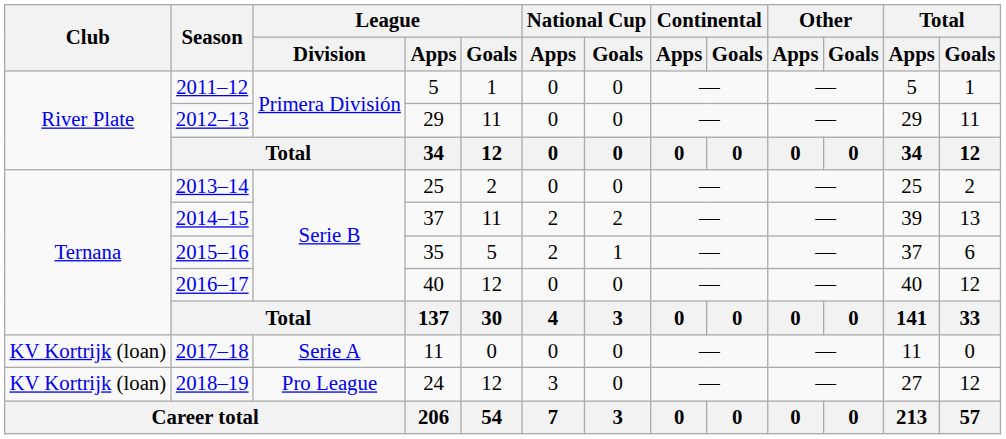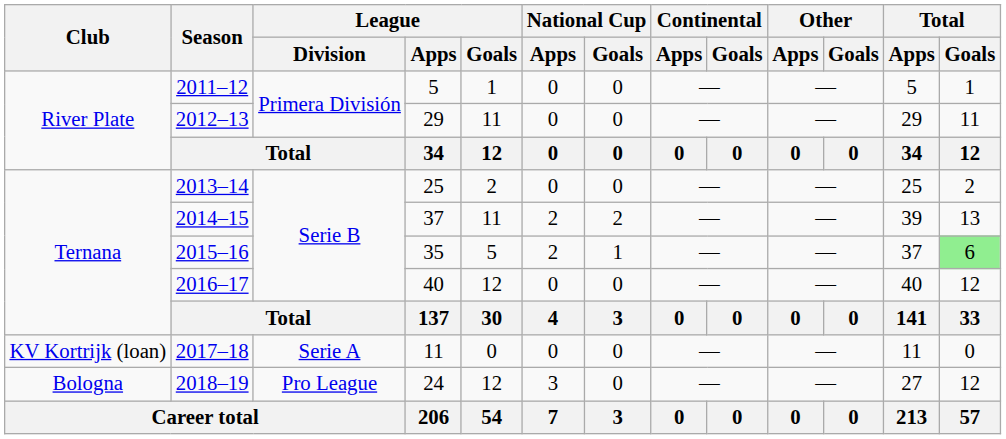 <table class="wikitable" style="text-align: center;">
 <tr>
 <th rowspan="2">Club</th>
 <th rowspan="2">Season</th>
 <th colspan="3">League</th>
 <th colspan="2">National Cup</th>
 <th colspan="2">Continental</th>
 <th colspan="2">Other</th>
 <th colspan="2">Total</th>
 </tr>
 <tr>
 <th>Division</th>
 <th>Apps</th>
 <th>Goals</th>
 <th>Apps</th>
 <th>Goals</th>
 <th>Apps</th>
 <th>Goals</th>
 <th>Apps</th>
 <th>Goals</th>
 <th>Apps</th>
 <th>Goals</th>
 </tr>
 <tr>
 <td rowspan="3"><a href='#'>River Plate</a></td>
 <td><a href='#'>2011–12</a></td>
 <td rowspan="2"><a href='#'>Primera División</a></td>
 <td>5</td>
 <td>1</td>
 <td>0</td>
 <td>0</td>
 <td colspan="2">—</td>
 <td colspan="2">—</td>
 <td>5</td>
 <td>1</td>
 </tr>
 <tr>
 <td><a href='#'>2012–13</a></td>
 <td>29</td>
 <td>11</td>
 <td>0</td>
 <td>0</td>
 <td colspan="2">—</td>
 <td colspan="2">—</td>
 <td>29</td>
 <td>11</td>
 </tr>
 <tr>
 <th colspan="2">Total</th>
 <th>34</th>
 <th>12</th>
 <th>0</th>
 <th>0</th>
 <th>0</th>
 <th>0</th>
 <th>0</th>
 <th>0</th>
 <th>34</th>
 <th>12</th>
 </tr>
 <tr>
 <td rowspan="5"><a href='#'>Ternana</a></td>
 <td><a href='#'>2013–14</a></td>
 <td rowspan="4"><a href='#'>Serie B</a></td>
 <td>25</td>
 <td>2</td>
 <td>0</td>
 <td>0</td>
 <td colspan="2">—</td>
 <td colspan="2">—</td>
 <td>25</td>
 <td>2</td>
 </tr>
 <tr>
 <td><a href='#'>2014–15</a></td>
 <td>37</td>
 <td>11</td>
 <td>2</td>
 <td>2</td>
 <td colspan="2">—</td>
 <td colspan="2">—</td>
 <td>39</td>
 <td>13</td>
 </tr>
 <tr>
 <td><a href='#'>2015–16</a></td>
 <td>35</td>
 <td>5</td>
 <td>2</td>
 <td>1</td>
 <td colspan="2">—</td>
 <td colspan="2">—</td>
 <td>37</td>
-<td>6</td>
+<td style="background: lightgreen;">6</td>
 </tr>
 <tr>
 <td><a href='#'>2016–17</a></td>
 <td>40</td>
 <td>12</td>
 <td>0</td>
 <td>0</td>
 <td colspan="2">—</td>
 <td colspan="2">—</td>
 <td>40</td>
 <td>12</td>
 </tr>
 <tr>
 <th colspan="2">Total</th>
 <th>137</th>
 <th>30</th>
 <th>4</th>
 <th>3</th>
 <th>0</th>
 <th>0</th>
 <th>0</th>
 <th>0</th>
 <th>141</th>
 <th>33</th>
 </tr>
 <tr>
 <td><a href='#'>KV Kortrijk</a> (loan)</td>
 <td><a href='#'>2017–18</a></td>
 <td><a href='#'>Serie A</a></td>
 <td>11</td>
 <td>0</td>
 <td>0</td>
 <td>0</td>
 <td colspan="2">—</td>
 <td colspan="2">—</td>
 <td>11</td>
 <td>0</td>
 </tr>
 <tr>
-<td><a href='#'>KV Kortrijk</a> (loan)</td>
+<td><a href='#'>Bologna</a></td>
 <td><a href='#'>2018–19</a></td>
 <td><a href='#'>Pro League</a></td>
 <td>24</td>
 <td>12</td>
 <td>3</td>
 <td>0</td>
 <td colspan="2">—</td>
 <td colspan="2">—</td>
 <td>27</td>
 <td>12</td>
 </tr>
 <tr>
 <th colspan="3">Career total</th>
 <th>206</th>
 <th>54</th>
 <th>7</th>
 <th>3</th>
 <th>0</th>
 <th>0</th>
 <th>0</th>
 <th>0</th>
 <th>213</th>
 <th>57</th>
 </tr>
 </table>
